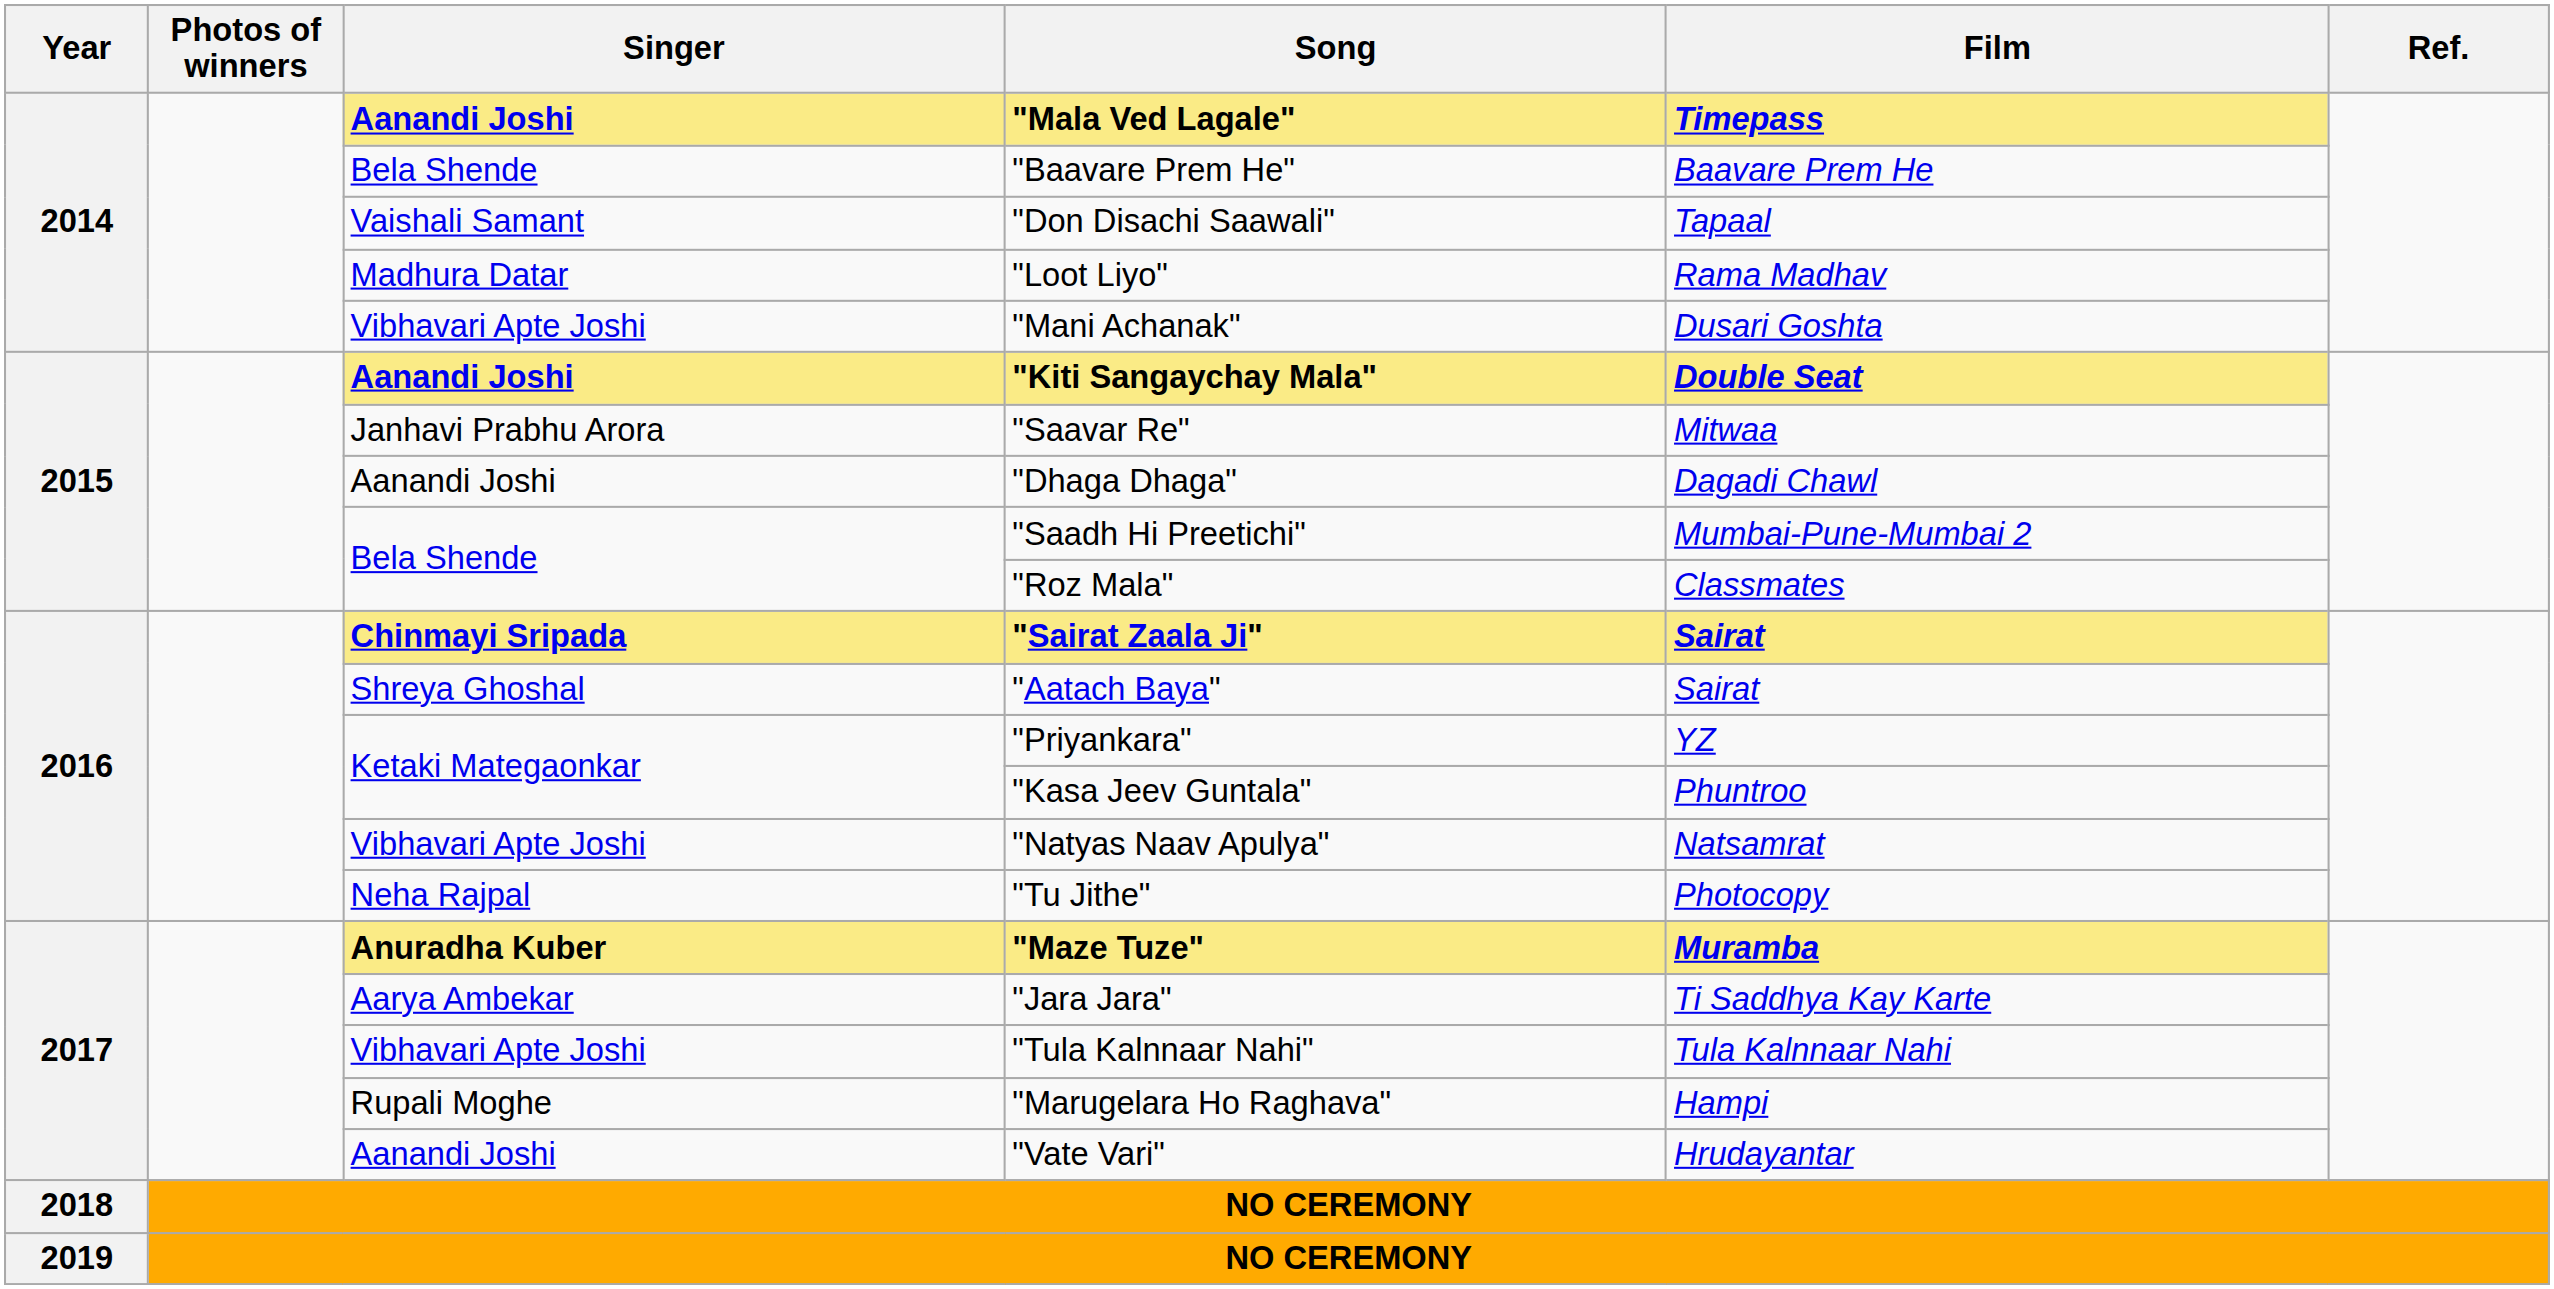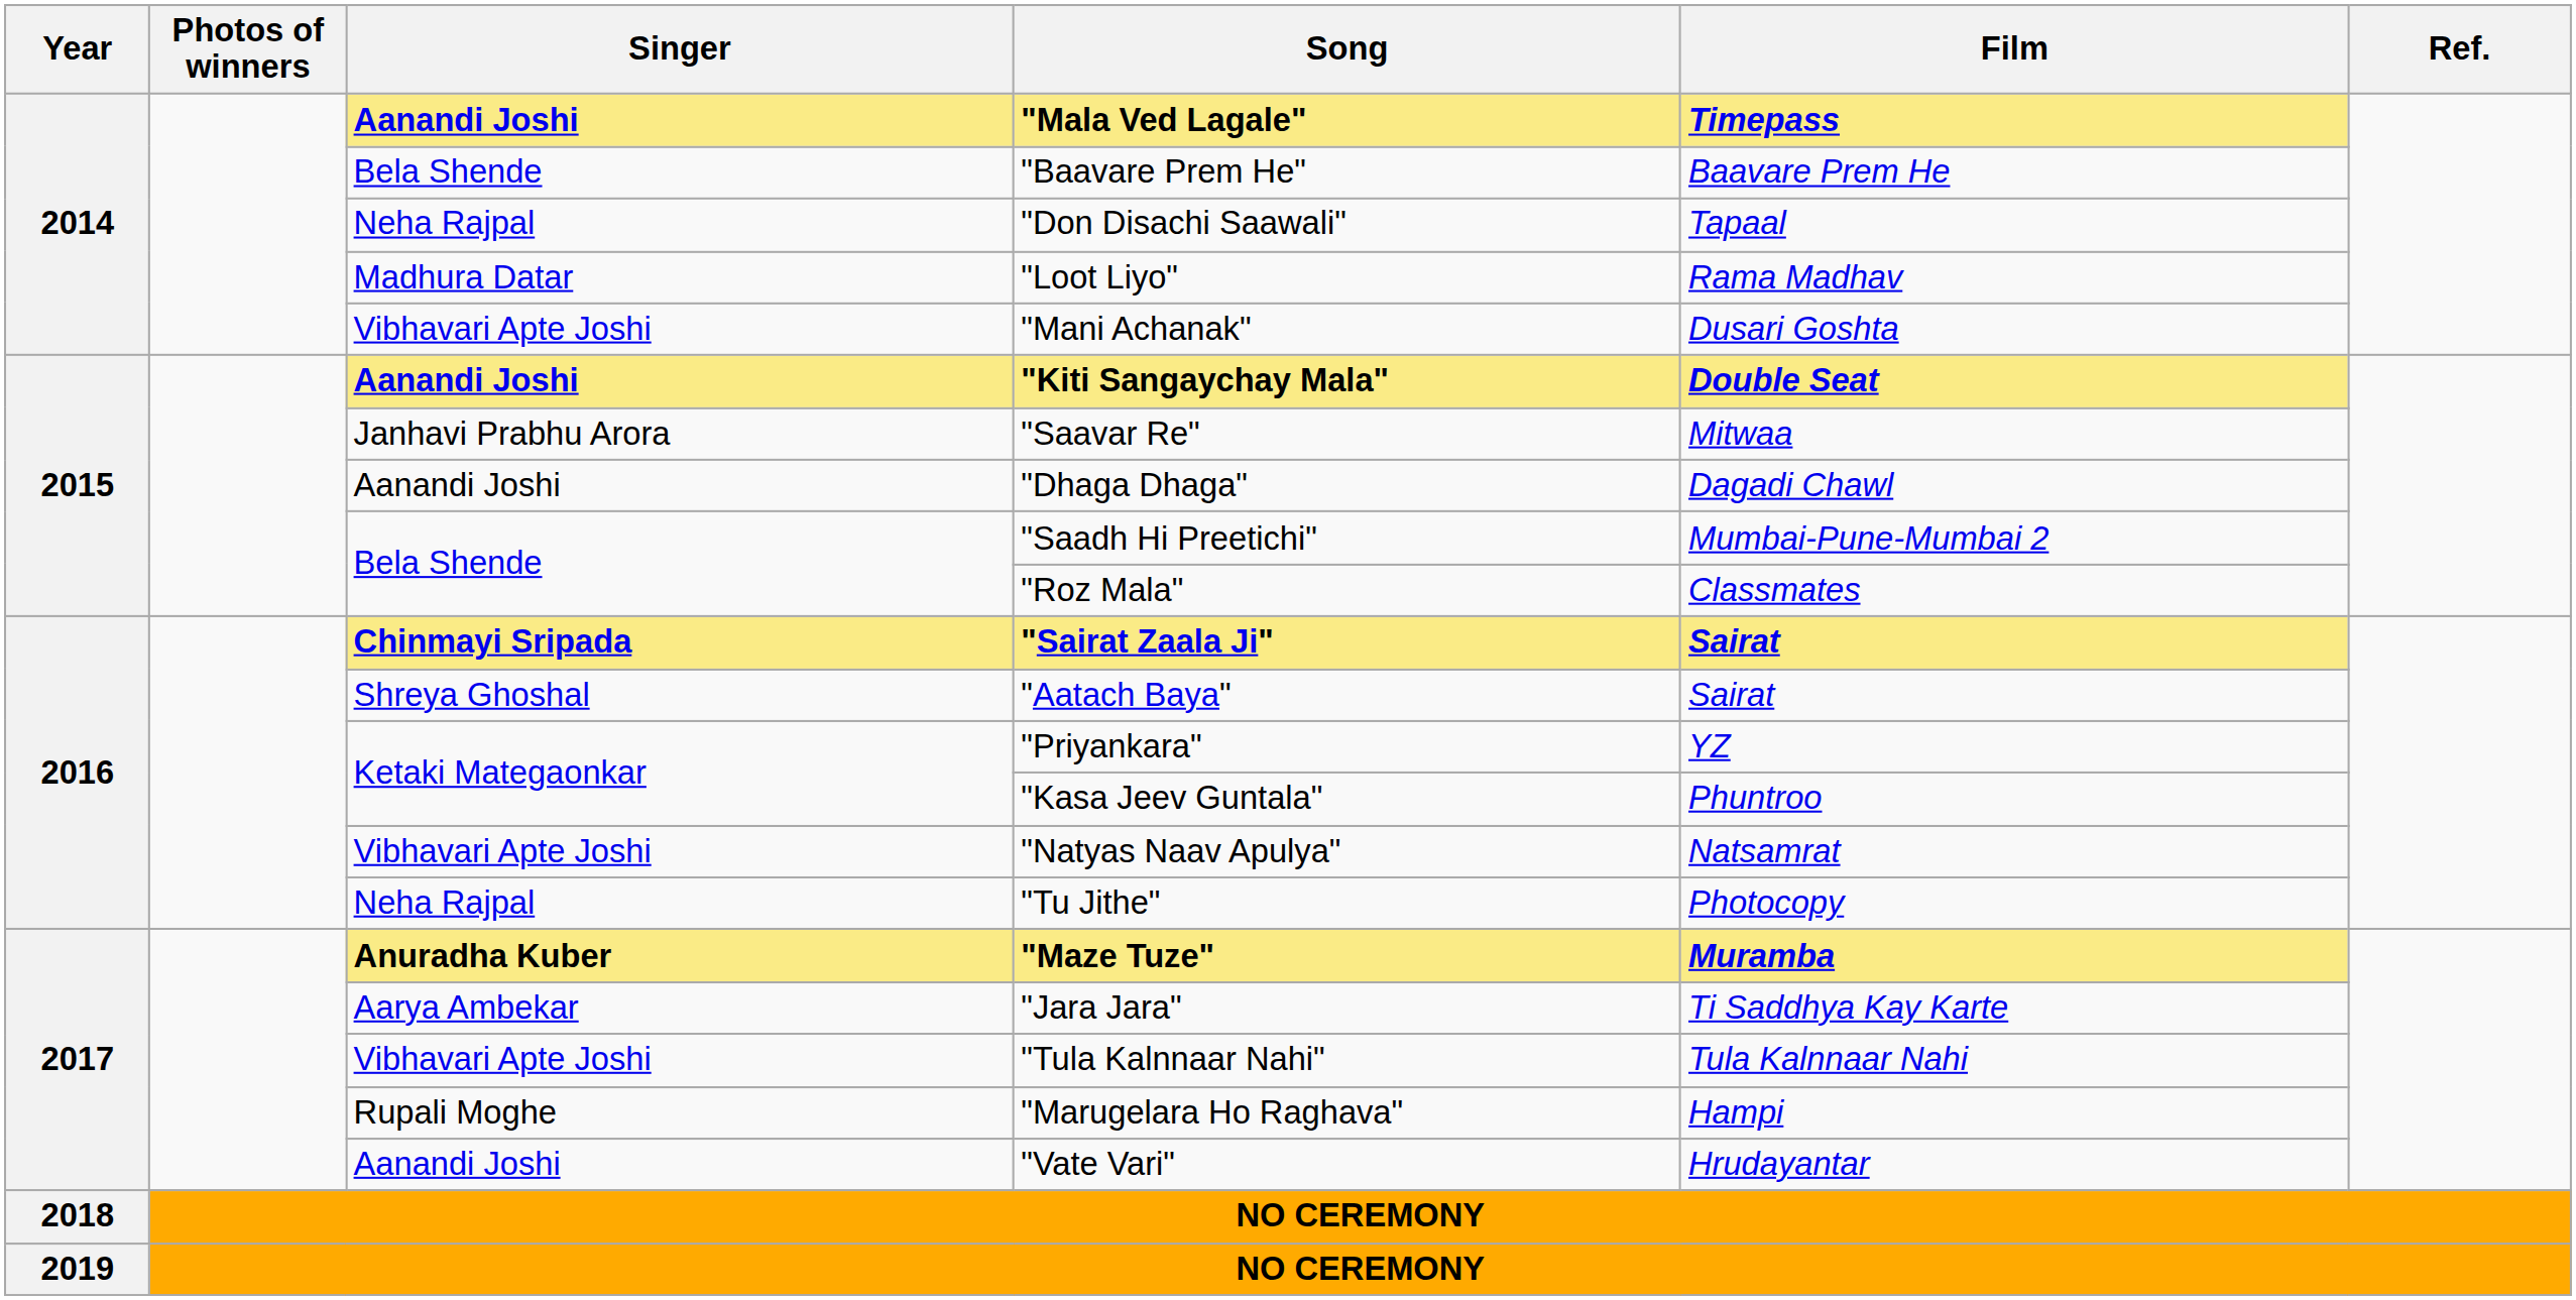 <table class="wikitable sortable" style="text-align:left;">
 <tr>
 <th scope="col" style="width:3%; text-align:center;">Year</th>
 <th scope="col" style="width:3%;text-align:center;">Photos of winners</th>
 <th scope="col" style="width:15%;text-align:center;">Singer</th>
 <th scope="col" style="width:15%;text-align:center;">Song</th>
 <th scope="col" style="width:15%;text-align:center;">Film</th>
 <th scope="col" style="width:5%;text-align:center;">Ref.</th>
 </tr>
 <tr>
 <th scope="row" rowspan=5 style="text-align:center">2014</th>
 <td rowspan=5 style="text-align:center"></td>
 <td style="background:#FAEB86;"><strong><a href='#'>Aanandi Joshi</a></strong> </td>
 <td style="background:#FAEB86;"><strong>"Mala Ved Lagale"</strong></td>
 <td style="background:#FAEB86;"><strong><em><a href='#'>Timepass</a></em></strong></td>
 <td rowspan="5"></td>
 </tr>
 <tr>
 <td><a href='#'>Bela Shende</a></td>
 <td>"Baavare Prem He"</td>
 <td><em><a href='#'>Baavare Prem He</a></em></td>
 </tr>
 <tr>
-<td><a href='#'>Vaishali Samant</a></td>
+<td><a href='#'>Neha Rajpal</a></td>
 <td>"Don Disachi Saawali"</td>
 <td><em><a href='#'>Tapaal</a></em></td>
 </tr>
 <tr>
 <td><a href='#'>Madhura Datar</a></td>
 <td>"Loot Liyo"</td>
 <td><em><a href='#'>Rama Madhav</a></em></td>
 </tr>
 <tr>
 <td><a href='#'>Vibhavari Apte Joshi</a></td>
 <td>"Mani Achanak"</td>
 <td><em><a href='#'>Dusari Goshta</a></em></td>
 </tr>
 <tr>
 <th rowspan="5">2015</th>
 <td rowspan=5 style="text-align:center"></td>
 <td style="background:#FAEB86;"><strong><a href='#'>Aanandi Joshi</a></strong> </td>
 <td style="background:#FAEB86;"><strong>"Kiti Sangaychay Mala"</strong></td>
 <td style="background:#FAEB86;"><strong><em><a href='#'>Double Seat</a></em></strong></td>
 <td rowspan="5"></td>
 </tr>
 <tr>
 <td>Janhavi Prabhu Arora</td>
 <td>"Saavar Re"</td>
 <td><em><a href='#'>Mitwaa</a></em></td>
 </tr>
 <tr>
 <td>Aanandi Joshi</td>
 <td>"Dhaga Dhaga"</td>
 <td><em><a href='#'>Dagadi Chawl</a></em></td>
 </tr>
 <tr>
 <td rowspan="2"><a href='#'>Bela Shende</a></td>
 <td>"Saadh Hi Preetichi"</td>
 <td><em><a href='#'>Mumbai-Pune-Mumbai 2</a></em></td>
 </tr>
 <tr>
 <td>"Roz Mala"</td>
 <td><em><a href='#'>Classmates</a></em></td>
 </tr>
 <tr>
 <th scope="row" rowspan=6 style="text-align:center">2016</th>
 <td rowspan=6 style="text-align:center"></td>
 <td style="background:#FAEB86;"><strong><a href='#'>Chinmayi Sripada</a></strong> </td>
 <td style="background:#FAEB86;"><strong>"<a href='#'>Sairat Zaala Ji</a>"</strong></td>
 <td style="background:#FAEB86;"><strong><em><a href='#'>Sairat</a></em></strong></td>
 <td rowspan="6"></td>
 </tr>
 <tr>
 <td><a href='#'>Shreya Ghoshal</a></td>
 <td>"<a href='#'>Aatach Baya</a>"</td>
 <td><em><a href='#'>Sairat</a></em></td>
 </tr>
 <tr>
 <td rowspan="2"><a href='#'>Ketaki Mategaonkar</a></td>
 <td>"Priyankara"</td>
 <td><em><a href='#'>YZ</a></em></td>
 </tr>
 <tr>
 <td>"Kasa Jeev Guntala"</td>
 <td><em><a href='#'>Phuntroo</a></em></td>
 </tr>
 <tr>
 <td><a href='#'>Vibhavari Apte Joshi</a></td>
 <td>"Natyas Naav Apulya"</td>
 <td><em><a href='#'>Natsamrat</a></em></td>
 </tr>
 <tr>
 <td><a href='#'>Neha Rajpal</a></td>
 <td>"Tu Jithe"</td>
 <td><em><a href='#'>Photocopy</a></em></td>
 </tr>
 <tr>
 <th scope="row" rowspan=5 style="text-align:center">2017</th>
 <td rowspan=5 style="text-align:center"></td>
 <td style="background:#FAEB86;"><strong>Anuradha Kuber</strong> </td>
 <td style="background:#FAEB86;"><strong>"Maze Tuze"</strong></td>
 <td style="background:#FAEB86;"><strong><em><a href='#'>Muramba</a></em></strong></td>
 <td rowspan="5"></td>
 </tr>
 <tr>
 <td><a href='#'>Aarya Ambekar</a></td>
 <td>"Jara Jara"</td>
 <td><em><a href='#'>Ti Saddhya Kay Karte</a></em></td>
 </tr>
 <tr>
 <td><a href='#'>Vibhavari Apte Joshi</a></td>
 <td>"Tula Kalnnaar Nahi"</td>
 <td><em><a href='#'>Tula Kalnnaar Nahi</a></em></td>
 </tr>
 <tr>
 <td>Rupali Moghe</td>
 <td>"Marugelara Ho Raghava"</td>
 <td><em><a href='#'>Hampi</a></em></td>
 </tr>
 <tr>
 <td><a href='#'>Aanandi Joshi</a></td>
 <td>"Vate Vari"</td>
 <td><em><a href='#'>Hrudayantar</a></em></td>
 </tr>
 <tr>
 <th>2018</th>
 <td colspan="5" style="background:#FFAA00; text-align:center"><strong>NO CEREMONY</strong></td>
 </tr>
 <tr>
 <th>2019</th>
 <td colspan="5" style="background:#FFAA00; text-align:center"><strong>NO CEREMONY</strong></td>
 </tr>
 </table>
